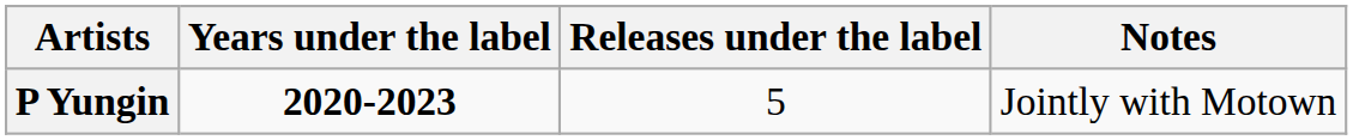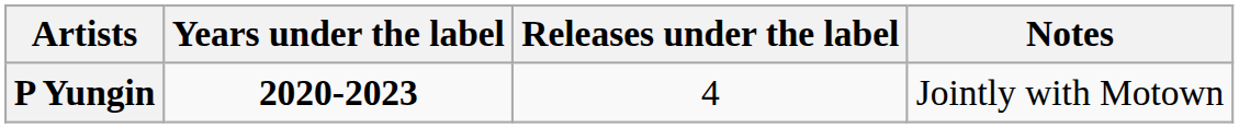 <table class="wikitable sortable">
 <tr>
 <th>Artists</th>
 <th>Years under the label</th>
 <th>Releases under the label</th>
 <th>Notes</th>
 </tr>
 <tr>
 <th>P Yungin</th>
 <td style="text-align:center;"><strong>2020-2023</strong></td>
-<td style="text-align:center;">5</td>
+<td style="text-align:center;">4</td>
 <td>Jointly with Motown</td>
 </tr>
 </table>
